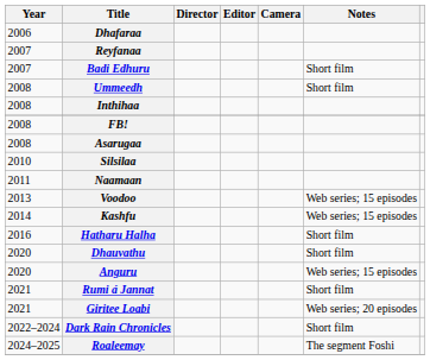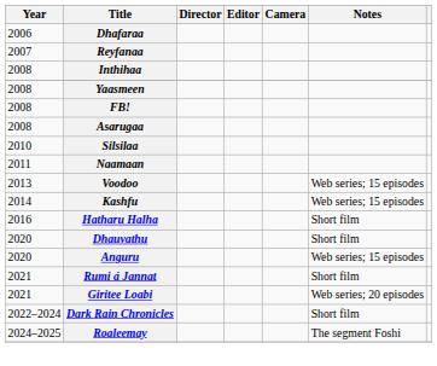 <table class="wikitable sortable plainrowheaders">
 <tr style="background:#ccc; text-align:center;">
 <th scope="col">Year</th>
 <th scope="col">Title</th>
 <th scope="col">Director</th>
 <th scope="col">Editor</th>
 <th scope="col">Camera</th>
 <th scope="col">Notes</th>
 <th scope="col" class="unsortable"></th>
 </tr>
 <tr>
 <td>2006</td>
 <th scope="row"><em>Dhafaraa</em></th>
 <td></td>
 <td></td>
 <td></td>
 <td></td>
 <td style="text-align: center;"></td>
 </tr>
 <tr>
 <td>2007</td>
 <th scope="row"><em>Reyfanaa</em></th>
 <td></td>
 <td></td>
 <td></td>
 <td></td>
 <td style="text-align: center;"></td>
 </tr>
 <tr>
-<td>2007</td>
-<th scope="row"><em><a href='#'>Badi Edhuru</a></em></th>
-<td></td>
-<td></td>
-<td></td>
-<td>Short film</td>
-<td style="text-align: center;"></td>
-</tr>
-<tr>
-<td>2008</td>
-<th scope="row"><em><a href='#'>Ummeedh</a></em></th>
-<td></td>
-<td></td>
-<td></td>
-<td>Short film</td>
-<td style="text-align: center;"></td>
-</tr>
-<tr>
 <td>2008</td>
 <th scope="row"><em>Inthihaa</em></th>
 <td></td>
 <td></td>
 <td></td>
 <td></td>
 <td style="text-align: center;"></td>
 </tr>
 <tr>
+</tr>
+<tr>
+<td>2008</td>
+<th scope="row"><em>Yaasmeen</em></th>
+<td></td>
+<td></td>
+<td></td>
+<td></td>
+<td style="text-align: center;"></td>
 </tr>
 <tr>
 <td>2008</td>
 <th scope="row"><em>FB!</em></th>
 <td></td>
 <td></td>
 <td></td>
 <td></td>
 <td style="text-align: center;"></td>
 </tr>
 <tr>
 <td>2008</td>
 <th scope="row"><em>Asarugaa</em></th>
 <td></td>
 <td></td>
 <td></td>
 <td></td>
 <td style="text-align: center;"></td>
 </tr>
 <tr>
 <td>2010</td>
 <th scope="row"><em>Silsilaa</em></th>
 <td></td>
 <td></td>
 <td></td>
 <td></td>
 <td style="text-align: center;"></td>
 </tr>
 <tr>
 <td>2011</td>
 <th scope="row"><em>Naamaan</em></th>
 <td></td>
 <td></td>
 <td></td>
 <td></td>
 <td style="text-align: center;"></td>
 </tr>
 <tr>
 <td>2013</td>
 <th scope="row"><em>Voodoo</em></th>
 <td></td>
 <td></td>
 <td></td>
 <td>Web series; 15 episodes</td>
 <td></td>
 </tr>
 <tr>
 <td>2014</td>
 <th scope="row"><em>Kashfu</em></th>
 <td></td>
 <td></td>
 <td></td>
 <td>Web series; 15 episodes</td>
 <td></td>
 </tr>
 <tr>
 <td>2016</td>
 <th scope="row"><em><a href='#'>Hatharu Halha</a></em></th>
 <td></td>
 <td></td>
 <td></td>
 <td>Short film</td>
 <td style="text-align: center;"></td>
 </tr>
 <tr>
 <td>2020</td>
 <th scope="row"><em><a href='#'>Dhauvathu</a></em></th>
 <td></td>
 <td></td>
 <td></td>
 <td>Short film</td>
 <td style="text-align: center;"></td>
 </tr>
 <tr>
 <td>2020</td>
 <th scope="row"><em><a href='#'>Anguru</a></em></th>
 <td></td>
 <td></td>
 <td></td>
 <td>Web series; 15 episodes</td>
 <td style="text-align: center;"></td>
 </tr>
 <tr>
 <td>2021</td>
 <th scope="row"><em><a href='#'>Rumi á Jannat</a></em></th>
 <td></td>
 <td></td>
 <td></td>
 <td>Short film</td>
 <td style="text-align: center;"></td>
 </tr>
 <tr>
 <td>2021</td>
 <th scope="row"><em><a href='#'>Giritee Loabi</a></em></th>
 <td></td>
 <td></td>
 <td></td>
 <td>Web series; 20 episodes</td>
 <td style="text-align: center;"></td>
 </tr>
 <tr>
 <td>2022–2024</td>
 <th scope="row"><em><a href='#'>Dark Rain Chronicles</a></em></th>
 <td></td>
 <td></td>
 <td></td>
 <td>Short film</td>
 <td style="text-align: center;"></td>
 </tr>
 <tr>
 <td>2024–2025</td>
 <th scope="row"><em><a href='#'>Roaleemay</a></em></th>
 <td></td>
 <td></td>
 <td></td>
 <td>The segment Foshi</td>
 <td style="text-align: center;"></td>
 </tr>
 <tr>
 </tr>
 </table>
